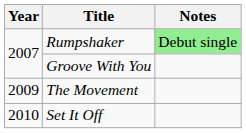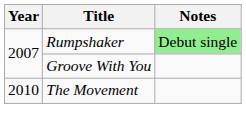 <table class="wikitable">
 <tr>
 <th>Year</th>
 <th>Title</th>
 <th>Notes</th>
 </tr>
 <tr>
 <td rowspan="2">2007</td>
 <td><em>Rumpshaker</em></td>
 <td style="background: lightgreen;">Debut single</td>
 </tr>
 <tr>
 <td><em>Groove With You</em></td>
 <td></td>
 </tr>
 <tr>
-<td>2009</td>
+<td>2010</td>
 <td><em>The Movement</em></td>
 <td></td>
 </tr>
-<tr>
-<td>2010</td>
-<td><em>Set It Off</em></td>
-<td></td>
-</tr>
 </table>
